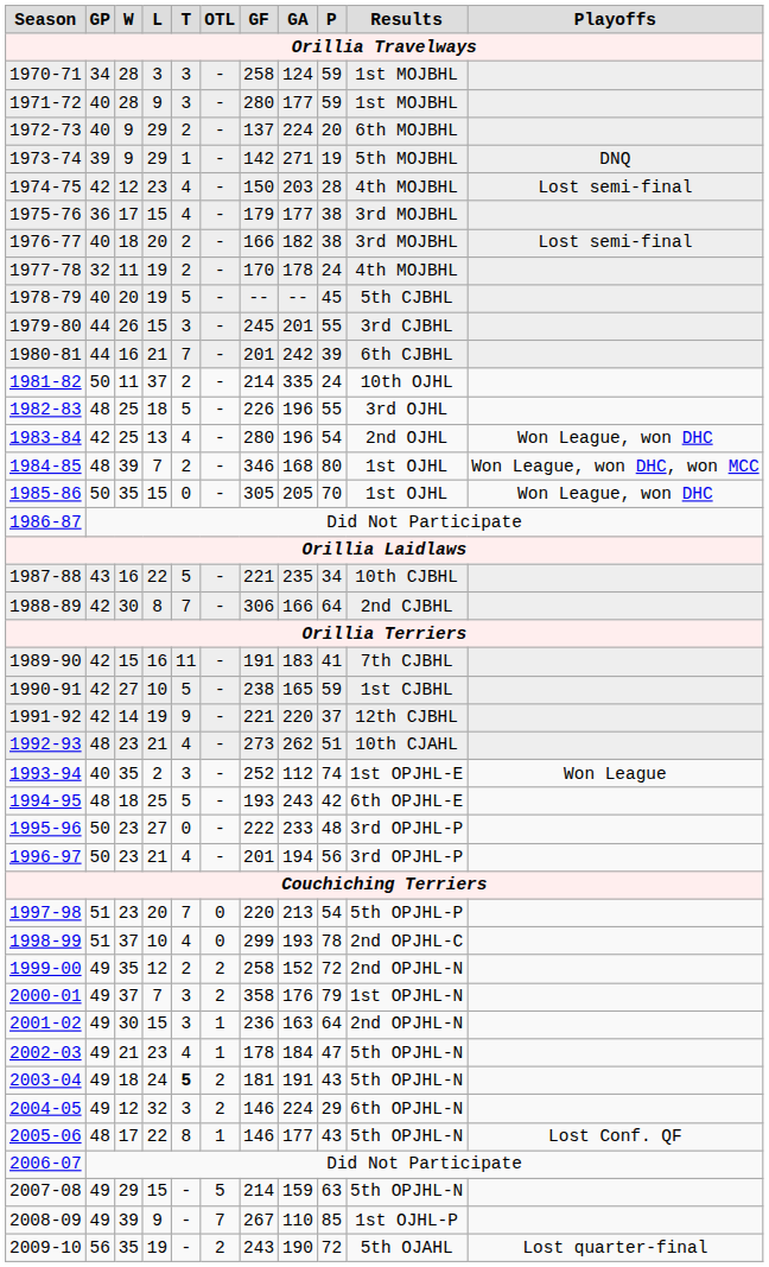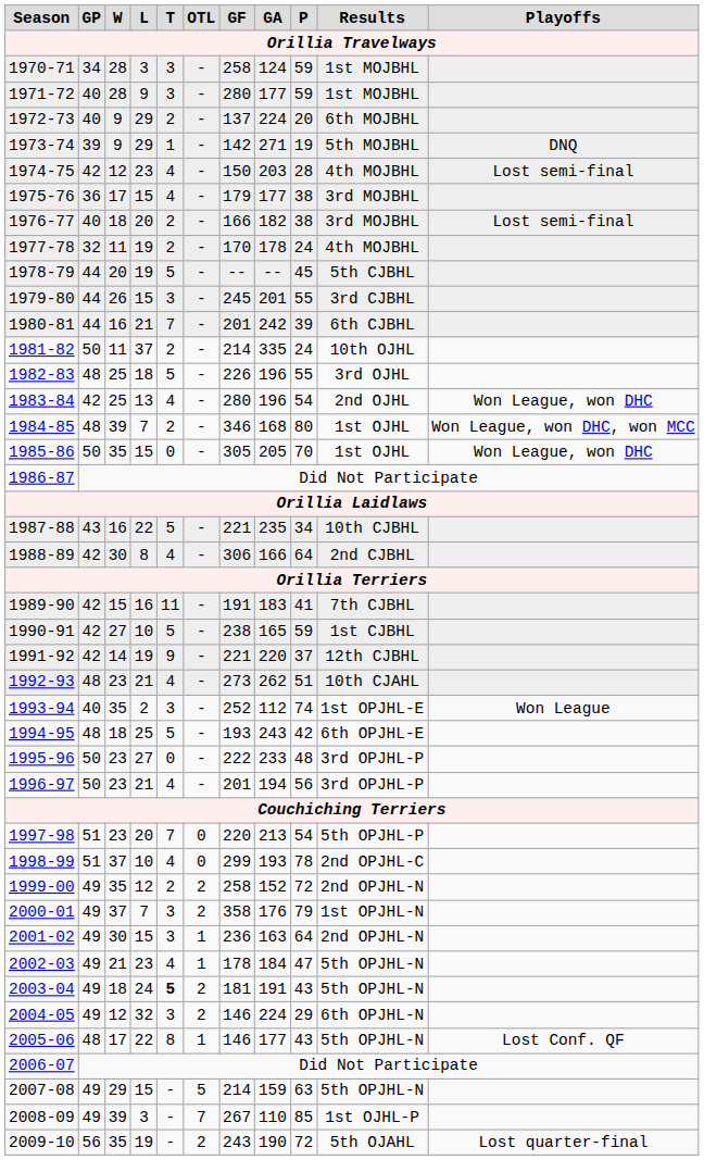 <table class="wikitable">
 <tr align="center"  bgcolor="#dddddd">
 <td><strong>Season</strong></td>
 <td><strong>GP</strong></td>
 <td><strong>W</strong></td>
 <td><strong>L</strong></td>
 <td><strong>T</strong></td>
 <td><strong>OTL</strong></td>
 <td><strong>GF</strong></td>
 <td><strong>GA</strong></td>
 <td><strong>P</strong></td>
 <td><strong>Results</strong></td>
 <td><strong>Playoffs</strong></td>
 </tr>
 <tr align="center"  bgcolor="#ffeeee">
 <td colspan="11"><strong><em>Orillia Travelways</em></strong></td>
 </tr>
 <tr align="center" bgcolor="#eeeeee">
 <td>1970-71</td>
 <td>34</td>
 <td>28</td>
 <td>3</td>
 <td>3</td>
 <td>-</td>
 <td>258</td>
 <td>124</td>
 <td>59</td>
 <td>1st MOJBHL</td>
 <td></td>
 </tr>
 <tr align="center" bgcolor="#eeeeee">
 <td>1971-72</td>
 <td>40</td>
 <td>28</td>
 <td>9</td>
 <td>3</td>
 <td>-</td>
 <td>280</td>
 <td>177</td>
 <td>59</td>
 <td>1st MOJBHL</td>
 <td></td>
 </tr>
 <tr align="center" bgcolor="#eeeeee">
 <td>1972-73</td>
 <td>40</td>
 <td>9</td>
 <td>29</td>
 <td>2</td>
 <td>-</td>
 <td>137</td>
 <td>224</td>
 <td>20</td>
 <td>6th MOJBHL</td>
 <td></td>
 </tr>
 <tr align="center" bgcolor="#eeeeee">
 <td>1973-74</td>
 <td>39</td>
 <td>9</td>
 <td>29</td>
 <td>1</td>
 <td>-</td>
 <td>142</td>
 <td>271</td>
 <td>19</td>
 <td>5th MOJBHL</td>
 <td>DNQ</td>
 </tr>
 <tr align="center" bgcolor="#eeeeee">
 <td>1974-75</td>
 <td>42</td>
 <td>12</td>
 <td>23</td>
 <td>4</td>
 <td>-</td>
 <td>150</td>
 <td>203</td>
 <td>28</td>
 <td>4th MOJBHL</td>
 <td>Lost semi-final</td>
 </tr>
 <tr align="center" bgcolor="#eeeeee">
 <td>1975-76</td>
 <td>36</td>
 <td>17</td>
 <td>15</td>
 <td>4</td>
 <td>-</td>
 <td>179</td>
 <td>177</td>
 <td>38</td>
 <td>3rd MOJBHL</td>
 <td></td>
 </tr>
 <tr align="center" bgcolor="#eeeeee">
 <td>1976-77</td>
 <td>40</td>
 <td>18</td>
 <td>20</td>
 <td>2</td>
 <td>-</td>
 <td>166</td>
 <td>182</td>
 <td>38</td>
 <td>3rd MOJBHL</td>
 <td>Lost semi-final</td>
 </tr>
 <tr align="center" bgcolor="#eeeeee">
 <td>1977-78</td>
 <td>32</td>
 <td>11</td>
 <td>19</td>
 <td>2</td>
 <td>-</td>
 <td>170</td>
 <td>178</td>
 <td>24</td>
 <td>4th MOJBHL</td>
 <td></td>
 </tr>
 <tr align="center" bgcolor="#eeeeee">
 <td>1978-79</td>
-<td>40</td>
+<td>44</td>
 <td>20</td>
 <td>19</td>
 <td>5</td>
 <td>-</td>
 <td>--</td>
 <td>--</td>
 <td>45</td>
 <td>5th CJBHL</td>
 <td></td>
 </tr>
 <tr align="center" bgcolor="#eeeeee">
 <td>1979-80</td>
 <td>44</td>
 <td>26</td>
 <td>15</td>
 <td>3</td>
 <td>-</td>
 <td>245</td>
 <td>201</td>
 <td>55</td>
 <td>3rd CJBHL</td>
 <td></td>
 </tr>
 <tr align="center" bgcolor="#eeeeee">
 <td>1980-81</td>
 <td>44</td>
 <td>16</td>
 <td>21</td>
 <td>7</td>
 <td>-</td>
 <td>201</td>
 <td>242</td>
 <td>39</td>
 <td>6th CJBHL</td>
 <td></td>
 </tr>
 <tr align="center">
 <td><a href='#'>1981-82</a></td>
 <td>50</td>
 <td>11</td>
 <td>37</td>
 <td>2</td>
 <td>-</td>
 <td>214</td>
 <td>335</td>
 <td>24</td>
 <td>10th OJHL</td>
 <td></td>
 </tr>
 <tr align="center">
 <td><a href='#'>1982-83</a></td>
 <td>48</td>
 <td>25</td>
 <td>18</td>
 <td>5</td>
 <td>-</td>
 <td>226</td>
 <td>196</td>
 <td>55</td>
 <td>3rd OJHL</td>
 <td></td>
 </tr>
 <tr align="center">
 <td><a href='#'>1983-84</a></td>
 <td>42</td>
 <td>25</td>
 <td>13</td>
 <td>4</td>
 <td>-</td>
 <td>280</td>
 <td>196</td>
 <td>54</td>
 <td>2nd OJHL</td>
 <td>Won League, won <a href='#'>DHC</a></td>
 </tr>
 <tr align="center">
 <td><a href='#'>1984-85</a></td>
 <td>48</td>
 <td>39</td>
 <td>7</td>
 <td>2</td>
 <td>-</td>
 <td>346</td>
 <td>168</td>
 <td>80</td>
 <td>1st OJHL</td>
 <td>Won League, won <a href='#'>DHC</a>, won <a href='#'>MCC</a></td>
 </tr>
 <tr align="center">
 <td><a href='#'>1985-86</a></td>
 <td>50</td>
 <td>35</td>
 <td>15</td>
 <td>0</td>
 <td>-</td>
 <td>305</td>
 <td>205</td>
 <td>70</td>
 <td>1st OJHL</td>
 <td>Won League, won <a href='#'>DHC</a></td>
 </tr>
 <tr align="center">
 <td><a href='#'>1986-87</a></td>
 <td colspan="11">Did Not Participate</td>
 </tr>
 <tr align="center"  bgcolor="#ffeeee">
 <td colspan="11"><strong><em>Orillia Laidlaws</em></strong></td>
 </tr>
 <tr align="center" bgcolor="#eeeeee">
 <td>1987-88</td>
 <td>43</td>
 <td>16</td>
 <td>22</td>
 <td>5</td>
 <td>-</td>
 <td>221</td>
 <td>235</td>
 <td>34</td>
 <td>10th CJBHL</td>
 <td></td>
 </tr>
 <tr align="center" bgcolor="#eeeeee">
 <td>1988-89</td>
 <td>42</td>
 <td>30</td>
 <td>8</td>
-<td>7</td>
+<td>4</td>
 <td>-</td>
 <td>306</td>
 <td>166</td>
 <td>64</td>
 <td>2nd CJBHL</td>
 <td></td>
 </tr>
 <tr align="center"  bgcolor="#ffeeee">
 <td colspan="11"><strong><em>Orillia Terriers</em></strong></td>
 </tr>
 <tr align="center" bgcolor="#eeeeee">
 <td>1989-90</td>
 <td>42</td>
 <td>15</td>
 <td>16</td>
 <td>11</td>
 <td>-</td>
 <td>191</td>
 <td>183</td>
 <td>41</td>
 <td>7th CJBHL</td>
 <td></td>
 </tr>
 <tr align="center" bgcolor="#eeeeee">
 <td>1990-91</td>
 <td>42</td>
 <td>27</td>
 <td>10</td>
 <td>5</td>
 <td>-</td>
 <td>238</td>
 <td>165</td>
 <td>59</td>
 <td>1st CJBHL</td>
 <td></td>
 </tr>
 <tr align="center" bgcolor="#eeeeee">
 <td>1991-92</td>
 <td>42</td>
 <td>14</td>
 <td>19</td>
 <td>9</td>
 <td>-</td>
 <td>221</td>
 <td>220</td>
 <td>37</td>
 <td>12th CJBHL</td>
 <td></td>
 </tr>
 <tr align="center" bgcolor="#eeeeee">
 <td><a href='#'>1992-93</a></td>
 <td>48</td>
 <td>23</td>
 <td>21</td>
 <td>4</td>
 <td>-</td>
 <td>273</td>
 <td>262</td>
 <td>51</td>
 <td>10th CJAHL</td>
 <td></td>
 </tr>
 <tr align="center">
 <td><a href='#'>1993-94</a></td>
 <td>40</td>
 <td>35</td>
 <td>2</td>
 <td>3</td>
 <td>-</td>
 <td>252</td>
 <td>112</td>
 <td>74</td>
 <td>1st OPJHL-E</td>
 <td>Won League</td>
 </tr>
 <tr align="center">
 <td><a href='#'>1994-95</a></td>
 <td>48</td>
 <td>18</td>
 <td>25</td>
 <td>5</td>
 <td>-</td>
 <td>193</td>
 <td>243</td>
 <td>42</td>
 <td>6th OPJHL-E</td>
 <td></td>
 </tr>
 <tr align="center">
 <td><a href='#'>1995-96</a></td>
 <td>50</td>
 <td>23</td>
 <td>27</td>
 <td>0</td>
 <td>-</td>
 <td>222</td>
 <td>233</td>
 <td>48</td>
 <td>3rd OPJHL-P</td>
 <td></td>
 </tr>
 <tr align="center">
 <td><a href='#'>1996-97</a></td>
 <td>50</td>
 <td>23</td>
 <td>21</td>
 <td>4</td>
 <td>-</td>
 <td>201</td>
 <td>194</td>
 <td>56</td>
 <td>3rd OPJHL-P</td>
 <td></td>
 </tr>
 <tr align="center"  bgcolor="#ffeeee">
 <td colspan="11"><strong><em>Couchiching Terriers</em></strong></td>
 </tr>
 <tr align="center">
 <td><a href='#'>1997-98</a></td>
 <td>51</td>
 <td>23</td>
 <td>20</td>
 <td>7</td>
 <td>0</td>
 <td>220</td>
 <td>213</td>
 <td>54</td>
 <td>5th OPJHL-P</td>
 <td></td>
 </tr>
 <tr align="center">
 <td><a href='#'>1998-99</a></td>
 <td>51</td>
 <td>37</td>
 <td>10</td>
 <td>4</td>
 <td>0</td>
 <td>299</td>
 <td>193</td>
 <td>78</td>
 <td>2nd OPJHL-C</td>
 <td></td>
 </tr>
 <tr align="center">
 <td><a href='#'>1999-00</a></td>
 <td>49</td>
 <td>35</td>
 <td>12</td>
 <td>2</td>
 <td>2</td>
 <td>258</td>
 <td>152</td>
 <td>72</td>
 <td>2nd OPJHL-N</td>
 <td></td>
 </tr>
 <tr align="center">
 <td><a href='#'>2000-01</a></td>
 <td>49</td>
 <td>37</td>
 <td>7</td>
 <td>3</td>
 <td>2</td>
 <td>358</td>
 <td>176</td>
 <td>79</td>
 <td>1st OPJHL-N</td>
 <td></td>
 </tr>
 <tr align="center">
 <td><a href='#'>2001-02</a></td>
 <td>49</td>
 <td>30</td>
 <td>15</td>
 <td>3</td>
 <td>1</td>
 <td>236</td>
 <td>163</td>
 <td>64</td>
 <td>2nd OPJHL-N</td>
 <td></td>
 </tr>
 <tr align="center">
 <td><a href='#'>2002-03</a></td>
 <td>49</td>
 <td>21</td>
 <td>23</td>
 <td>4</td>
 <td>1</td>
 <td>178</td>
 <td>184</td>
 <td>47</td>
 <td>5th OPJHL-N</td>
 <td></td>
 </tr>
 <tr align="center">
 <td><a href='#'>2003-04</a></td>
 <td>49</td>
 <td>18</td>
 <td>24</td>
 <td><strong>5</strong></td>
 <td>2</td>
 <td>181</td>
 <td>191</td>
 <td>43</td>
 <td>5th OPJHL-N</td>
 <td></td>
 </tr>
 <tr align="center">
 <td><a href='#'>2004-05</a></td>
 <td>49</td>
 <td>12</td>
 <td>32</td>
 <td>3</td>
 <td>2</td>
 <td>146</td>
 <td>224</td>
 <td>29</td>
 <td>6th OPJHL-N</td>
 <td></td>
 </tr>
 <tr align="center">
 <td><a href='#'>2005-06</a></td>
 <td>48</td>
 <td>17</td>
 <td>22</td>
 <td>8</td>
 <td>1</td>
 <td>146</td>
 <td>177</td>
 <td>43</td>
 <td>5th OPJHL-N</td>
 <td>Lost Conf. QF</td>
 </tr>
 <tr align="center">
 <td><a href='#'>2006-07</a></td>
 <td colspan="11">Did Not Participate</td>
 </tr>
 <tr align="center">
 <td>2007-08</td>
 <td>49</td>
 <td>29</td>
 <td>15</td>
 <td>-</td>
 <td>5</td>
 <td>214</td>
 <td>159</td>
 <td>63</td>
 <td>5th OPJHL-N</td>
 <td></td>
 </tr>
 <tr align="center">
 <td>2008-09</td>
 <td>49</td>
 <td>39</td>
-<td>9</td>
+<td>3</td>
 <td>-</td>
 <td>7</td>
 <td>267</td>
 <td>110</td>
 <td>85</td>
 <td>1st OJHL-P</td>
 <td></td>
 </tr>
 <tr align="center">
 <td>2009-10</td>
 <td>56</td>
 <td>35</td>
 <td>19</td>
 <td>-</td>
 <td>2</td>
 <td>243</td>
 <td>190</td>
 <td>72</td>
 <td>5th OJAHL</td>
 <td>Lost quarter-final</td>
 </tr>
 </table>
